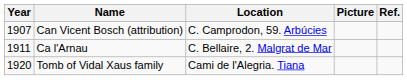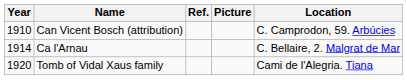 <table class="wikitable">
 <tr>
 <th>Year</th>
 <th>Name</th>
+<th>Ref.</th>
+<th>Picture</th>
 <th>Location</th>
-<th>Picture</th>
-<th>Ref.</th>
 </tr>
 <tr>
-<td>1907</td>
+<td>1910</td>
 <td>Can Vicent Bosch (attribution)</td>
-<td>C. Camprodon, 59. <a href='#'>Arbúcies</a></td>
 <td></td>
 <td></td>
+<td>C. Camprodon, 59. <a href='#'>Arbúcies</a></td>
 </tr>
 <tr>
-<td>1911</td>
+<td>1914</td>
 <td>Ca l'Arnau</td>
-<td>C. Bellaire, 2. <a href='#'>Malgrat de Mar</a></td>
 <td></td>
 <td></td>
+<td>C. Bellaire, 2. <a href='#'>Malgrat de Mar</a></td>
 </tr>
 <tr>
 <td>1920</td>
 <td>Tomb of Vidal Xaus family</td>
-<td>Cami de l'Alegria. <a href='#'>Tiana</a></td>
 <td></td>
 <td></td>
+<td>Cami de l'Alegria. <a href='#'>Tiana</a></td>
 </tr>
 </table>
